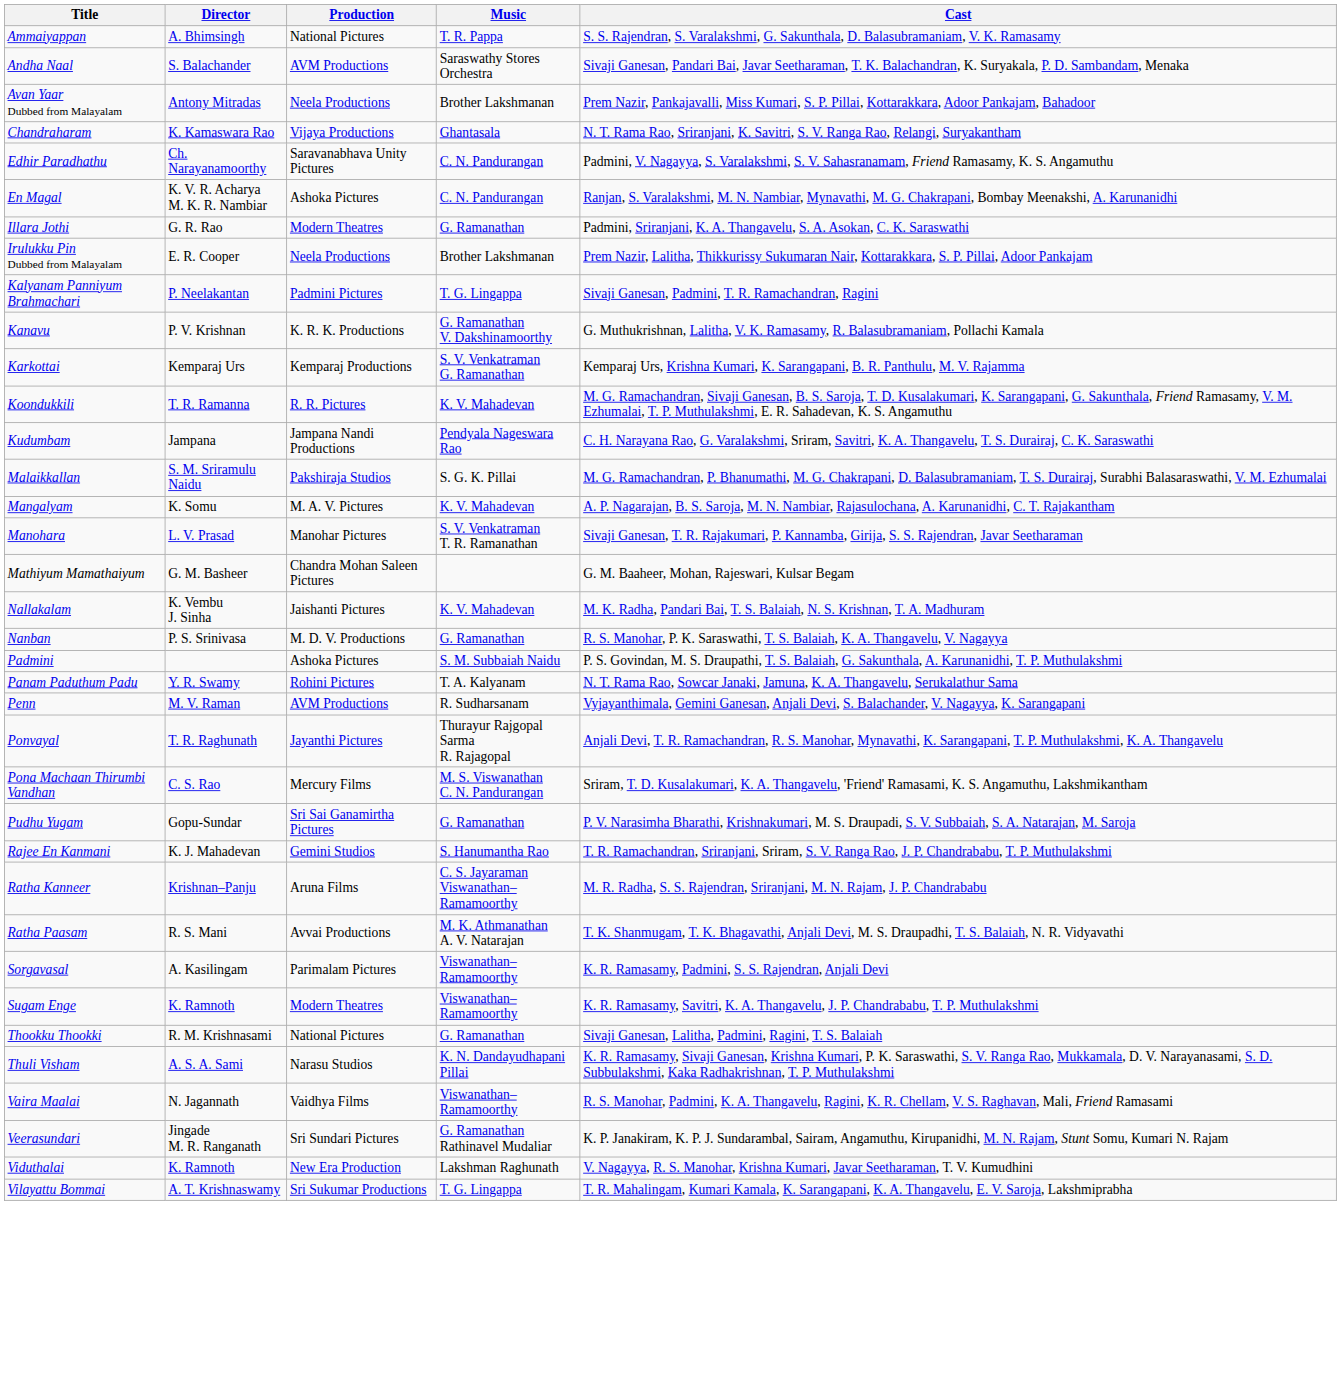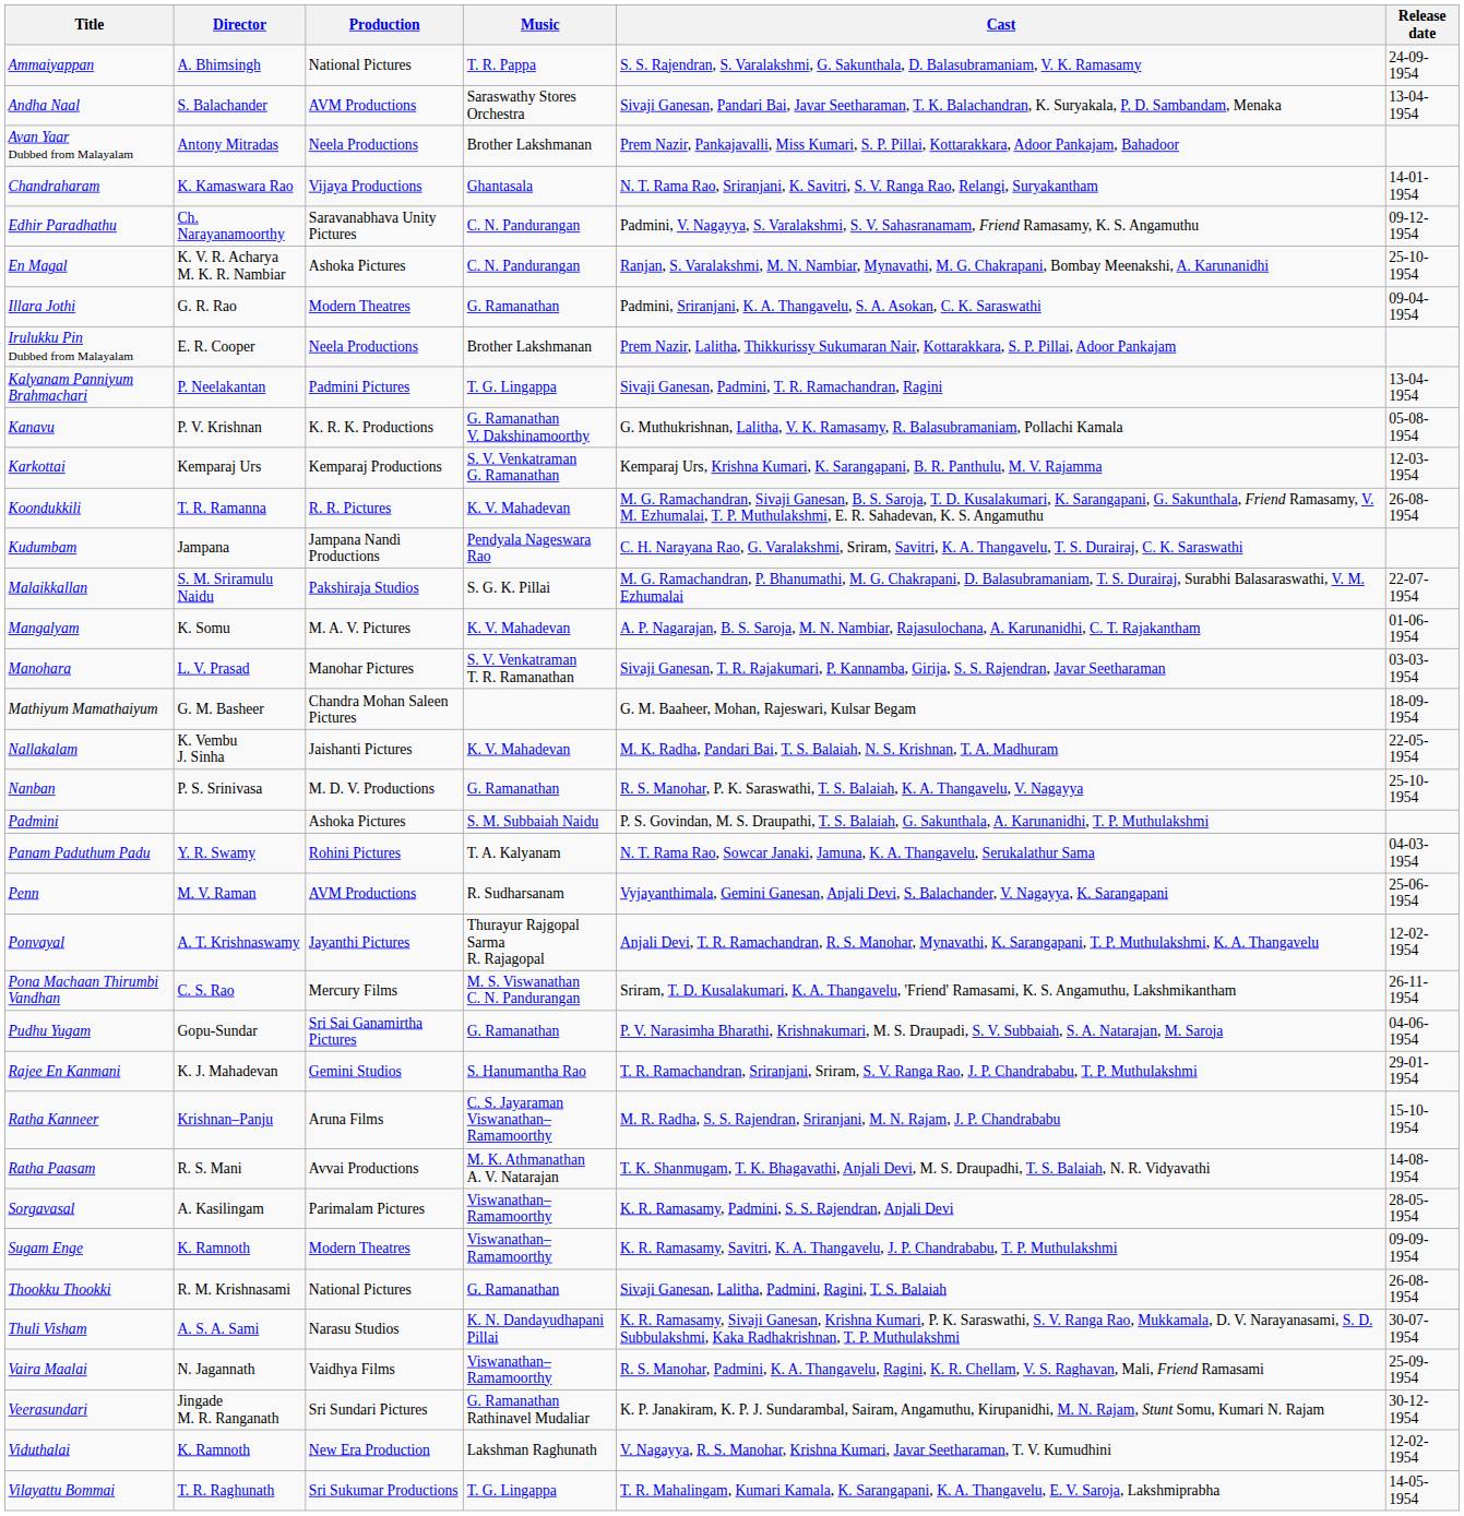 <table class="wikitable">
 <tr>
 <th>Title</th>
 <th><a href='#'>Director</a></th>
 <th><a href='#'>Production</a></th>
 <th><a href='#'>Music</a></th>
 <th><a href='#'>Cast</a></th>
+<th>Release date</th>
 </tr>
 <tr --->
 <td><em><a href='#'>Ammaiyappan</a></em></td>
 <td><a href='#'>A. Bhimsingh</a></td>
 <td>National Pictures</td>
 <td><a href='#'>T. R. Pappa</a></td>
 <td><a href='#'>S. S. Rajendran</a>, <a href='#'>S. Varalakshmi</a>, <a href='#'>G. Sakunthala</a>, <a href='#'>D. Balasubramaniam</a>, <a href='#'>V. K. Ramasamy</a></td>
+<td>24-09-1954</td>
 </tr>
 <tr --->
 <td><em><a href='#'>Andha Naal</a></em></td>
 <td><a href='#'>S. Balachander</a></td>
 <td><a href='#'>AVM Productions</a></td>
 <td>Saraswathy Stores Orchestra</td>
 <td><a href='#'>Sivaji Ganesan</a>, <a href='#'>Pandari Bai</a>, <a href='#'>Javar Seetharaman</a>, <a href='#'>T. K. Balachandran</a>, K. Suryakala, <a href='#'>P. D. Sambandam</a>, Menaka</td>
+<td>13-04-1954</td>
 </tr>
 <tr --->
 <td><em><a href='#'>Avan Yaar</a></em><br><small>Dubbed from Malayalam</small></td>
 <td><a href='#'>Antony Mitradas</a></td>
 <td><a href='#'>Neela Productions</a></td>
 <td>Brother Lakshmanan</td>
 <td><a href='#'>Prem Nazir</a>, <a href='#'>Pankajavalli</a>, <a href='#'>Miss Kumari</a>, <a href='#'>S. P. Pillai</a>, <a href='#'>Kottarakkara</a>, <a href='#'>Adoor Pankajam</a>, <a href='#'>Bahadoor</a></td>
+<td></td>
 </tr>
 <tr --->
 <td><em><a href='#'>Chandraharam</a></em></td>
 <td><a href='#'>K. Kamaswara Rao</a></td>
 <td><a href='#'>Vijaya Productions</a></td>
 <td><a href='#'>Ghantasala</a></td>
 <td><a href='#'>N. T. Rama Rao</a>, <a href='#'>Sriranjani</a>, <a href='#'>K. Savitri</a>, <a href='#'>S. V. Ranga Rao</a>, <a href='#'>Relangi</a>, <a href='#'>Suryakantham</a></td>
+<td>14-01-1954</td>
 </tr>
 <tr --->
 <td><em><a href='#'>Edhir Paradhathu</a></em></td>
 <td><a href='#'>Ch. Narayanamoorthy</a></td>
 <td>Saravanabhava Unity Pictures</td>
 <td><a href='#'>C. N. Pandurangan</a></td>
 <td>Padmini, <a href='#'>V. Nagayya</a>, <a href='#'>S. Varalakshmi</a>, <a href='#'>S. V. Sahasranamam</a>, <em>Friend</em> Ramasamy, K. S. Angamuthu</td>
+<td>09-12-1954</td>
 </tr>
 <tr --->
 <td><em><a href='#'>En Magal</a></em></td>
 <td>K. V. R. Acharya<br>M. K. R. Nambiar</td>
 <td>Ashoka Pictures</td>
 <td><a href='#'>C. N. Pandurangan</a></td>
 <td><a href='#'>Ranjan</a>, <a href='#'>S. Varalakshmi</a>, <a href='#'>M. N. Nambiar</a>, <a href='#'>Mynavathi</a>, <a href='#'>M. G. Chakrapani</a>, Bombay Meenakshi, <a href='#'>A. Karunanidhi</a></td>
+<td>25-10-1954</td>
 </tr>
 <tr --->
 <td><em><a href='#'>Illara Jothi</a></em></td>
 <td>G. R. Rao</td>
 <td><a href='#'>Modern Theatres</a></td>
 <td><a href='#'>G. Ramanathan</a></td>
 <td>Padmini, <a href='#'>Sriranjani</a>, <a href='#'>K. A. Thangavelu</a>, <a href='#'>S. A. Asokan</a>, <a href='#'>C. K. Saraswathi</a></td>
+<td>09-04-1954</td>
 </tr>
 <tr --->
 <td><em><a href='#'>Irulukku Pin</a></em><br><small>Dubbed from Malayalam</small></td>
 <td>E. R. Cooper</td>
 <td><a href='#'>Neela Productions</a></td>
 <td>Brother Lakshmanan</td>
 <td><a href='#'>Prem Nazir</a>, <a href='#'>Lalitha</a>, <a href='#'>Thikkurissy Sukumaran Nair</a>, <a href='#'>Kottarakkara</a>, <a href='#'>S. P. Pillai</a>, <a href='#'>Adoor Pankajam</a></td>
+<td></td>
 </tr>
 <tr --->
 <td><em><a href='#'>Kalyanam Panniyum Brahmachari</a></em></td>
 <td><a href='#'>P. Neelakantan</a></td>
 <td><a href='#'>Padmini Pictures</a></td>
 <td><a href='#'>T. G. Lingappa</a></td>
 <td><a href='#'>Sivaji Ganesan</a>, <a href='#'>Padmini</a>, <a href='#'>T. R. Ramachandran</a>, <a href='#'>Ragini</a></td>
+<td>13-04-1954</td>
 </tr>
 <tr --->
 <td><em><a href='#'>Kanavu</a></em></td>
 <td>P. V. Krishnan</td>
 <td>K. R. K. Productions</td>
 <td><a href='#'>G. Ramanathan</a><br><a href='#'>V. Dakshinamoorthy</a></td>
 <td>G. Muthukrishnan, <a href='#'>Lalitha</a>, <a href='#'>V. K. Ramasamy</a>, <a href='#'>R. Balasubramaniam</a>, Pollachi Kamala</td>
+<td>05-08-1954</td>
 </tr>
 <tr --->
 <td><em><a href='#'>Karkottai</a></em></td>
 <td>Kemparaj Urs</td>
 <td>Kemparaj Productions</td>
 <td><a href='#'>S. V. Venkatraman</a><br><a href='#'>G. Ramanathan</a></td>
 <td>Kemparaj Urs, <a href='#'>Krishna Kumari</a>, <a href='#'>K. Sarangapani</a>, <a href='#'>B. R. Panthulu</a>, <a href='#'>M. V. Rajamma</a></td>
+<td>12-03-1954</td>
 </tr>
 <tr --->
 <td><em><a href='#'>Koondukkili</a></em></td>
 <td><a href='#'>T. R. Ramanna</a></td>
 <td><a href='#'>R. R. Pictures</a></td>
 <td><a href='#'>K. V. Mahadevan</a></td>
 <td><a href='#'>M. G. Ramachandran</a>, <a href='#'>Sivaji Ganesan</a>, <a href='#'>B. S. Saroja</a>, <a href='#'>T. D. Kusalakumari</a>, <a href='#'>K. Sarangapani</a>, <a href='#'>G. Sakunthala</a>, <em>Friend</em> Ramasamy, <a href='#'>V. M. Ezhumalai</a>, <a href='#'>T. P. Muthulakshmi</a>, E. R. Sahadevan, K. S. Angamuthu</td>
+<td>26-08-1954</td>
 </tr>
 <tr --->
 <td><em><a href='#'>Kudumbam</a></em></td>
 <td>Jampana</td>
 <td>Jampana Nandi Productions</td>
 <td><a href='#'>Pendyala Nageswara Rao</a></td>
 <td><a href='#'>C. H. Narayana Rao</a>, <a href='#'>G. Varalakshmi</a>, Sriram, <a href='#'>Savitri</a>, <a href='#'>K. A. Thangavelu</a>, <a href='#'>T. S. Durairaj</a>, <a href='#'>C. K. Saraswathi</a></td>
+<td></td>
 </tr>
 <tr --->
 <td><em><a href='#'>Malaikkallan</a></em></td>
 <td><a href='#'>S. M. Sriramulu Naidu</a></td>
 <td><a href='#'>Pakshiraja Studios</a></td>
 <td>S. G. K. Pillai</td>
 <td><a href='#'>M. G. Ramachandran</a>, <a href='#'>P. Bhanumathi</a>, <a href='#'>M. G. Chakrapani</a>, <a href='#'>D. Balasubramaniam</a>, <a href='#'>T. S. Durairaj</a>, Surabhi Balasaraswathi, <a href='#'>V. M. Ezhumalai</a></td>
+<td>22-07-1954</td>
 </tr>
 <tr --->
 <td><em><a href='#'>Mangalyam</a></em></td>
 <td>K. Somu</td>
 <td>M. A. V. Pictures</td>
 <td><a href='#'>K. V. Mahadevan</a></td>
 <td><a href='#'>A. P. Nagarajan</a>, <a href='#'>B. S. Saroja</a>, <a href='#'>M. N. Nambiar</a>, <a href='#'>Rajasulochana</a>, <a href='#'>A. Karunanidhi</a>, <a href='#'>C. T. Rajakantham</a></td>
+<td>01-06-1954</td>
 </tr>
 <tr --->
 <td><em><a href='#'>Manohara</a></em></td>
 <td><a href='#'>L. V. Prasad</a></td>
 <td>Manohar Pictures</td>
 <td><a href='#'>S. V. Venkatraman</a><br>T. R. Ramanathan</td>
 <td><a href='#'>Sivaji Ganesan</a>, <a href='#'>T. R. Rajakumari</a>, <a href='#'>P. Kannamba</a>, <a href='#'>Girija</a>, <a href='#'>S. S. Rajendran</a>, <a href='#'>Javar Seetharaman</a></td>
+<td>03-03-1954</td>
 </tr>
 <tr --->
 <td><em>Mathiyum Mamathaiyum</em></td>
 <td>G. M. Basheer</td>
 <td>Chandra Mohan Saleen Pictures</td>
 <td></td>
 <td>G. M. Baaheer, Mohan, Rajeswari, Kulsar Begam</td>
+<td>18-09-1954</td>
 </tr>
 <tr --->
 <td><em><a href='#'>Nallakalam</a></em></td>
 <td>K. Vembu<br>J. Sinha</td>
 <td>Jaishanti Pictures</td>
 <td><a href='#'>K. V. Mahadevan</a></td>
 <td><a href='#'>M. K. Radha</a>, <a href='#'>Pandari Bai</a>, <a href='#'>T. S. Balaiah</a>, <a href='#'>N. S. Krishnan</a>, <a href='#'>T. A. Madhuram</a></td>
+<td>22-05-1954</td>
 </tr>
 <tr --->
 <td><em><a href='#'>Nanban</a></em></td>
 <td>P. S. Srinivasa</td>
 <td>M. D. V. Productions</td>
 <td><a href='#'>G. Ramanathan</a></td>
 <td><a href='#'>R. S. Manohar</a>, P. K. Saraswathi, <a href='#'>T. S. Balaiah</a>, <a href='#'>K. A. Thangavelu</a>, <a href='#'>V. Nagayya</a></td>
+<td>25-10-1954</td>
 </tr>
 <tr --->
 <td><em><a href='#'>Padmini</a></em></td>
 <td></td>
 <td>Ashoka Pictures</td>
 <td><a href='#'>S. M. Subbaiah Naidu</a></td>
 <td>P. S. Govindan, M. S. Draupathi, <a href='#'>T. S. Balaiah</a>, <a href='#'>G. Sakunthala</a>, <a href='#'>A. Karunanidhi</a>, <a href='#'>T. P. Muthulakshmi</a></td>
+<td></td>
 </tr>
 <tr --->
 <td><em><a href='#'>Panam Paduthum Padu</a></em></td>
 <td><a href='#'>Y. R. Swamy</a></td>
 <td><a href='#'>Rohini Pictures</a></td>
 <td>T. A. Kalyanam</td>
 <td><a href='#'>N. T. Rama Rao</a>, <a href='#'>Sowcar Janaki</a>, <a href='#'>Jamuna</a>, <a href='#'>K. A. Thangavelu</a>, <a href='#'>Serukalathur Sama</a></td>
+<td>04-03-1954</td>
 </tr>
 <tr --->
 <td><em><a href='#'>Penn</a></em></td>
 <td><a href='#'>M. V. Raman</a></td>
 <td><a href='#'>AVM Productions</a></td>
 <td>R. Sudharsanam</td>
 <td><a href='#'>Vyjayanthimala</a>, <a href='#'>Gemini Ganesan</a>, <a href='#'>Anjali Devi</a>, <a href='#'>S. Balachander</a>, <a href='#'>V. Nagayya</a>, <a href='#'>K. Sarangapani</a></td>
+<td>25-06-1954</td>
 </tr>
 <tr --->
 <td><em><a href='#'>Ponvayal</a></em></td>
-<td><a href='#'>T. R. Raghunath</a></td>
+<td><a href='#'>A. T. Krishnaswamy</a></td>
 <td><a href='#'>Jayanthi Pictures</a></td>
 <td>Thurayur Rajgopal Sarma<br>R. Rajagopal</td>
 <td><a href='#'>Anjali Devi</a>, <a href='#'>T. R. Ramachandran</a>, <a href='#'>R. S. Manohar</a>, <a href='#'>Mynavathi</a>, <a href='#'>K. Sarangapani</a>, <a href='#'>T. P. Muthulakshmi</a>, <a href='#'>K. A. Thangavelu</a></td>
+<td>12-02-1954</td>
 </tr>
 <tr --->
 <td><em><a href='#'>Pona Machaan Thirumbi Vandhan</a></em></td>
 <td><a href='#'>C. S. Rao</a></td>
 <td>Mercury Films</td>
 <td><a href='#'>M. S. Viswanathan</a><br><a href='#'>C. N. Pandurangan</a></td>
 <td>Sriram, <a href='#'>T. D. Kusalakumari</a>, <a href='#'>K. A. Thangavelu</a>, 'Friend' Ramasami, K. S. Angamuthu, Lakshmikantham</td>
+<td>26-11-1954</td>
 </tr>
 <tr --->
 <td><em><a href='#'>Pudhu Yugam</a></em></td>
 <td>Gopu-Sundar</td>
 <td><a href='#'>Sri Sai Ganamirtha Pictures</a></td>
 <td><a href='#'>G. Ramanathan</a></td>
 <td><a href='#'>P. V. Narasimha Bharathi</a>, <a href='#'>Krishnakumari</a>, M. S. Draupadi, <a href='#'>S. V. Subbaiah</a>, <a href='#'>S. A. Natarajan</a>, <a href='#'>M. Saroja</a></td>
+<td>04-06-1954</td>
 </tr>
 <tr --->
 <td><em><a href='#'>Rajee En Kanmani</a></em></td>
 <td>K. J. Mahadevan</td>
 <td><a href='#'>Gemini Studios</a></td>
 <td><a href='#'>S. Hanumantha Rao</a></td>
 <td><a href='#'>T. R. Ramachandran</a>, <a href='#'>Sriranjani</a>, Sriram, <a href='#'>S. V. Ranga Rao</a>, <a href='#'>J. P. Chandrababu</a>, <a href='#'>T. P. Muthulakshmi</a></td>
+<td>29-01-1954</td>
 </tr>
 <tr --->
 <td><em><a href='#'>Ratha Kanneer</a></em></td>
 <td><a href='#'>Krishnan–Panju</a></td>
 <td>Aruna Films</td>
 <td><a href='#'>C. S. Jayaraman</a><br><a href='#'>Viswanathan–Ramamoorthy</a></td>
 <td><a href='#'>M. R. Radha</a>, <a href='#'>S. S. Rajendran</a>, <a href='#'>Sriranjani</a>, <a href='#'>M. N. Rajam</a>, <a href='#'>J. P. Chandrababu</a></td>
+<td>15-10-1954</td>
 </tr>
 <tr --->
 <td><em><a href='#'>Ratha Paasam</a></em></td>
 <td>R. S. Mani</td>
 <td>Avvai Productions</td>
 <td><a href='#'>M. K. Athmanathan</a><br>A. V. Natarajan</td>
 <td><a href='#'>T. K. Shanmugam</a>, <a href='#'>T. K. Bhagavathi</a>, <a href='#'>Anjali Devi</a>, M. S. Draupadhi, <a href='#'>T. S. Balaiah</a>, N. R. Vidyavathi</td>
+<td>14-08-1954</td>
 </tr>
 <tr --->
 <td><em><a href='#'>Sorgavasal</a></em></td>
 <td>A. Kasilingam</td>
 <td>Parimalam Pictures</td>
 <td><a href='#'>Viswanathan–Ramamoorthy</a></td>
 <td><a href='#'>K. R. Ramasamy</a>, <a href='#'>Padmini</a>, <a href='#'>S. S. Rajendran</a>, <a href='#'>Anjali Devi</a></td>
+<td>28-05-1954</td>
 </tr>
 <tr --->
 <td><em><a href='#'>Sugam Enge</a></em></td>
 <td><a href='#'>K. Ramnoth</a></td>
 <td><a href='#'>Modern Theatres</a></td>
 <td><a href='#'>Viswanathan–Ramamoorthy</a></td>
 <td><a href='#'>K. R. Ramasamy</a>, <a href='#'>Savitri</a>, <a href='#'>K. A. Thangavelu</a>, <a href='#'>J. P. Chandrababu</a>, <a href='#'>T. P. Muthulakshmi</a></td>
+<td>09-09-1954</td>
 </tr>
 <tr --->
 <td><em><a href='#'>Thookku Thookki</a></em></td>
 <td>R. M. Krishnasami</td>
 <td>National Pictures</td>
 <td><a href='#'>G. Ramanathan</a></td>
 <td><a href='#'>Sivaji Ganesan</a>, <a href='#'>Lalitha</a>, <a href='#'>Padmini</a>, <a href='#'>Ragini</a>, <a href='#'>T. S. Balaiah</a></td>
+<td>26-08-1954</td>
 </tr>
 <tr --->
 <td><em><a href='#'>Thuli Visham</a></em></td>
 <td><a href='#'>A. S. A. Sami</a></td>
 <td>Narasu Studios</td>
 <td><a href='#'>K. N. Dandayudhapani Pillai</a></td>
 <td><a href='#'>K. R. Ramasamy</a>, <a href='#'>Sivaji Ganesan</a>, <a href='#'>Krishna Kumari</a>, P. K. Saraswathi, <a href='#'>S. V. Ranga Rao</a>, <a href='#'>Mukkamala</a>, D. V. Narayanasami, <a href='#'>S. D. Subbulakshmi</a>, <a href='#'>Kaka Radhakrishnan</a>, <a href='#'>T. P. Muthulakshmi</a></td>
+<td>30-07-1954</td>
 </tr>
 <tr --->
 <td><em><a href='#'>Vaira Maalai</a></em></td>
 <td>N. Jagannath</td>
 <td>Vaidhya Films</td>
 <td><a href='#'>Viswanathan–Ramamoorthy</a></td>
 <td><a href='#'>R. S. Manohar</a>, <a href='#'>Padmini</a>, <a href='#'>K. A. Thangavelu</a>, <a href='#'>Ragini</a>, <a href='#'>K. R. Chellam</a>, <a href='#'>V. S. Raghavan</a>, Mali, <em>Friend</em> Ramasami</td>
+<td>25-09-1954</td>
 </tr>
 <tr>
 <td><em><a href='#'>Veerasundari</a></em></td>
 <td>Jingade<br>M. R. Ranganath</td>
 <td>Sri Sundari Pictures</td>
 <td><a href='#'>G. Ramanathan</a><br>Rathinavel Mudaliar</td>
 <td>K. P. Janakiram, K. P. J. Sundarambal, Sairam, Angamuthu, Kirupanidhi, <a href='#'>M. N. Rajam</a>, <em>Stunt</em> Somu, Kumari N. Rajam</td>
+<td>30-12-1954</td>
 </tr>
 <tr --->
 <td><em><a href='#'>Viduthalai</a></em></td>
 <td><a href='#'>K. Ramnoth</a></td>
 <td><a href='#'>New Era Production</a></td>
 <td>Lakshman Raghunath</td>
 <td><a href='#'>V. Nagayya</a>, <a href='#'>R. S. Manohar</a>, <a href='#'>Krishna Kumari</a>, <a href='#'>Javar Seetharaman</a>, T. V. Kumudhini</td>
+<td>12-02-1954</td>
 </tr>
 <tr --->
 <td><em><a href='#'>Vilayattu Bommai</a></em></td>
-<td><a href='#'>A. T. Krishnaswamy</a></td>
+<td><a href='#'>T. R. Raghunath</a></td>
 <td><a href='#'>Sri Sukumar Productions</a></td>
 <td><a href='#'>T. G. Lingappa</a></td>
 <td><a href='#'>T. R. Mahalingam</a>, <a href='#'>Kumari Kamala</a>, <a href='#'>K. Sarangapani</a>, <a href='#'>K. A. Thangavelu</a>, <a href='#'>E. V. Saroja</a>, Lakshmiprabha</td>
+<td>14-05-1954</td>
 </tr>
 </table>
